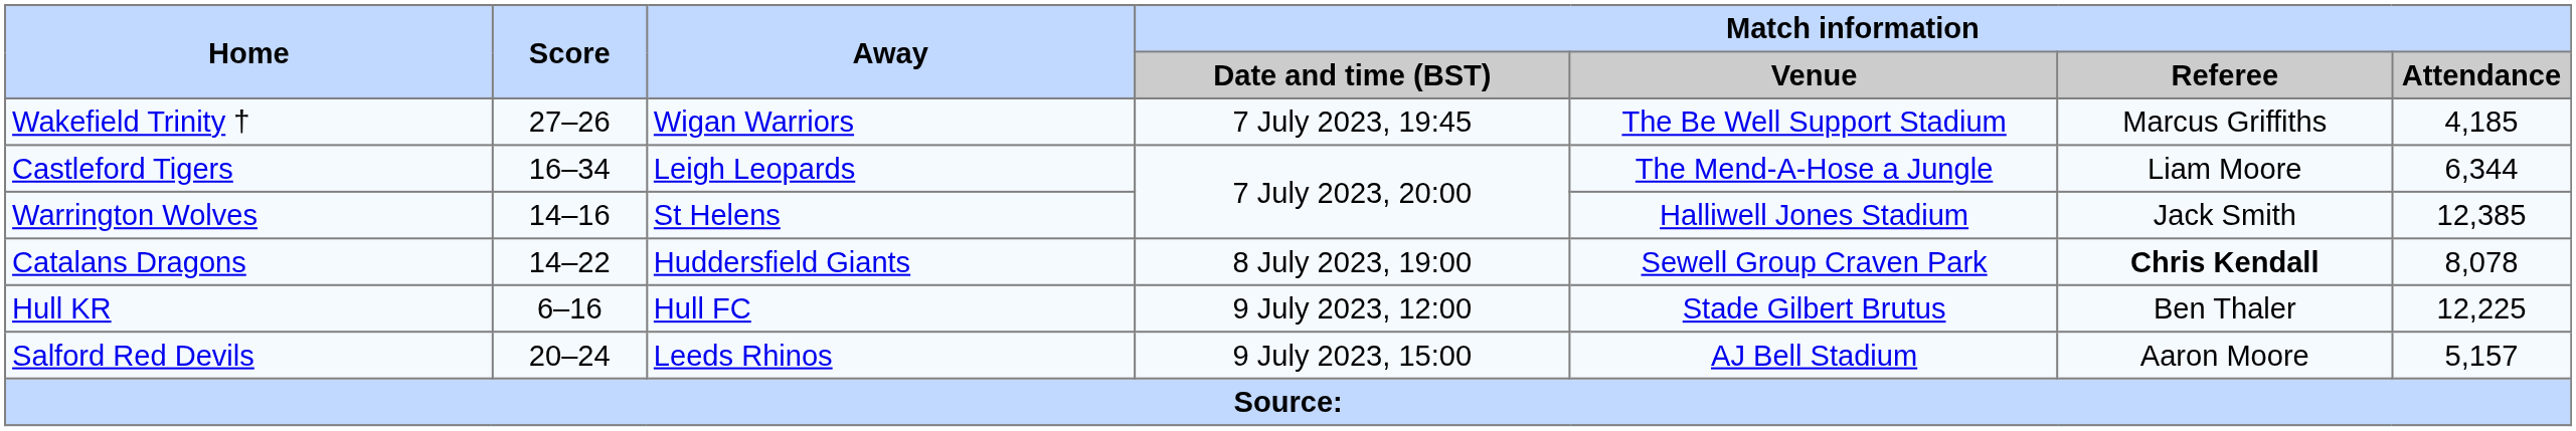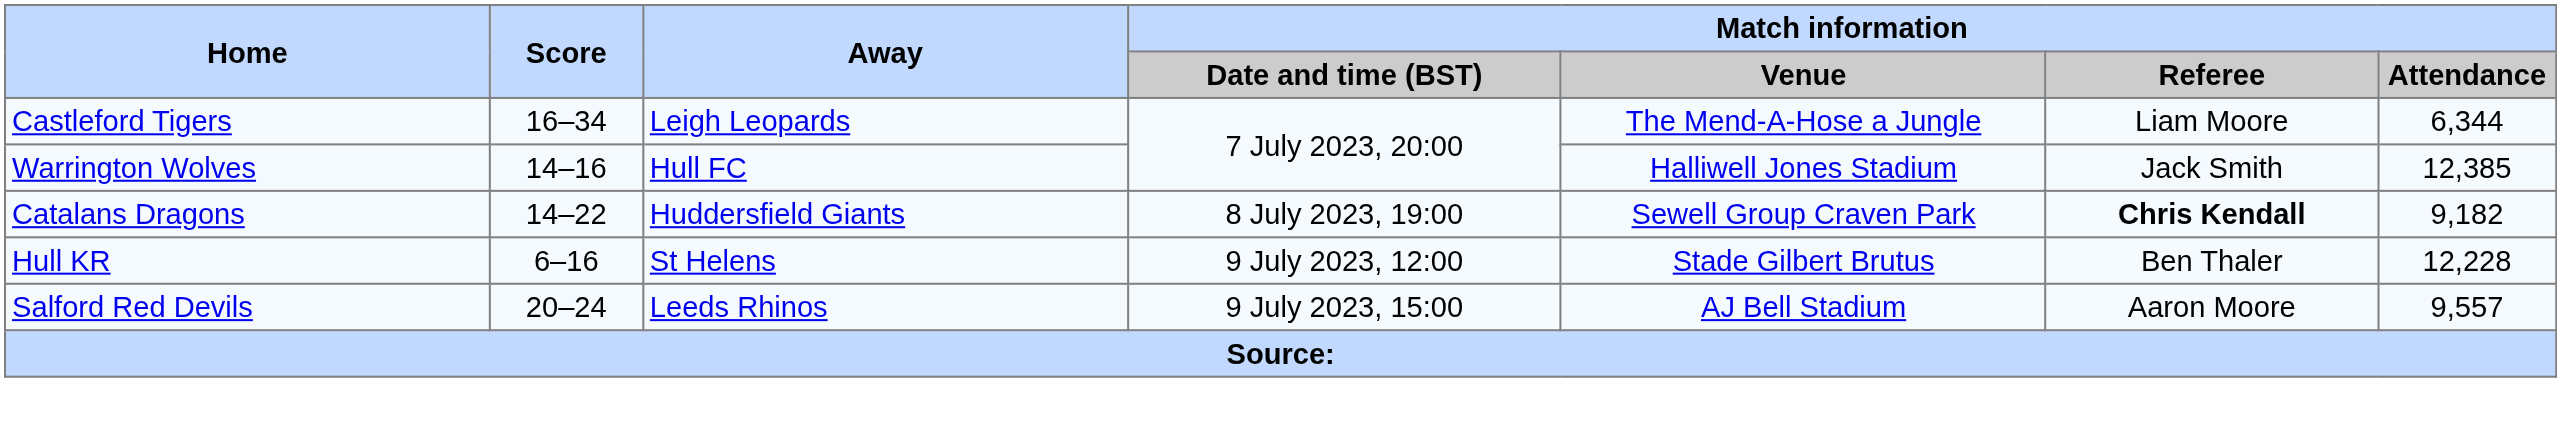 <table border=1 style="border-collapse:collapse; font-size:90%; text-align:center;" cellpadding=3 cellspacing=0 width=100%>
 <tr style="background:#C1D8ff;">
 <th scope="col" rowspan=2 width=19%>Home</th>
 <th scope="col" rowspan=2 width=6%>Score</th>
 <th scope="col" rowspan=2 width=19%>Away</th>
 <th colspan=4>Match information</th>
 </tr>
 <tr style="background:#CCCCCC;">
 <th scope="col" width=17%>Date and time (BST)</th>
 <th scope="col" width=19%>Venue</th>
 <th scope="col" width=13%>Referee</th>
 <th scope="col" width=7%>Attendance</th>
 </tr>
 <tr style="background:#F5FAFF;">
-<td style="text-align:left;"> <a href='#'>Wakefield Trinity</a> †</td>
-<td>27–26</td>
-<td style="text-align:left;"> <a href='#'>Wigan Warriors</a></td>
-<td>7 July 2023, 19:45</td>
-<td><a href='#'>The Be Well Support Stadium</a></td>
-<td>Marcus Griffiths</td>
-<td>4,185</td>
-</tr>
-<tr style="background:#F5FAFF;">
 <td style="text-align:left;"> <a href='#'>Castleford Tigers</a></td>
 <td>16–34</td>
 <td style="text-align:left;"> <a href='#'>Leigh Leopards</a></td>
 <td Rowspan=2>7 July 2023, 20:00</td>
 <td><a href='#'>The Mend-A-Hose a Jungle</a></td>
 <td>Liam Moore</td>
 <td>6,344</td>
 </tr>
 <tr style="background:#F5FAFF;">
 <td style="text-align:left;"> <a href='#'>Warrington Wolves</a></td>
 <td>14–16</td>
-<td style="text-align:left;"> <a href='#'>St Helens</a></td>
+<td style="text-align:left;"> <a href='#'>Hull FC</a></td>
 <td><a href='#'>Halliwell Jones Stadium</a></td>
 <td>Jack Smith</td>
 <td>12,385</td>
 </tr>
 <tr style="background:#F5FAFF;">
 <td style="text-align:left;"> <a href='#'>Catalans Dragons</a></td>
 <td>14–22</td>
 <td style="text-align:left;"> <a href='#'>Huddersfield Giants</a></td>
 <td>8 July 2023, 19:00</td>
 <td><a href='#'>Sewell Group Craven Park</a></td>
 <td><strong>Chris Kendall</strong></td>
-<td>8,078</td>
+<td>9,182</td>
 </tr>
 <tr style="background:#F5FAFF;">
 <td style="text-align:left;"> <a href='#'>Hull KR</a></td>
 <td>6–16</td>
-<td style="text-align:left;"> <a href='#'>Hull FC</a></td>
+<td style="text-align:left;"> <a href='#'>St Helens</a></td>
 <td>9 July 2023, 12:00</td>
 <td><a href='#'>Stade Gilbert Brutus</a></td>
 <td>Ben Thaler</td>
-<td>12,225</td>
+<td>12,228</td>
 </tr>
 <tr style="background:#F5FAFF;">
 <td style="text-align:left;"> <a href='#'>Salford Red Devils</a></td>
 <td>20–24</td>
 <td style="text-align:left;"> <a href='#'>Leeds Rhinos</a></td>
 <td>9 July 2023, 15:00</td>
 <td><a href='#'>AJ Bell Stadium</a></td>
 <td>Aaron Moore</td>
-<td>5,157</td>
+<td>9,557</td>
 </tr>
 <tr style="background:#c1d8ff;">
 <th colspan=7>Source:</th>
 </tr>
 </table>
